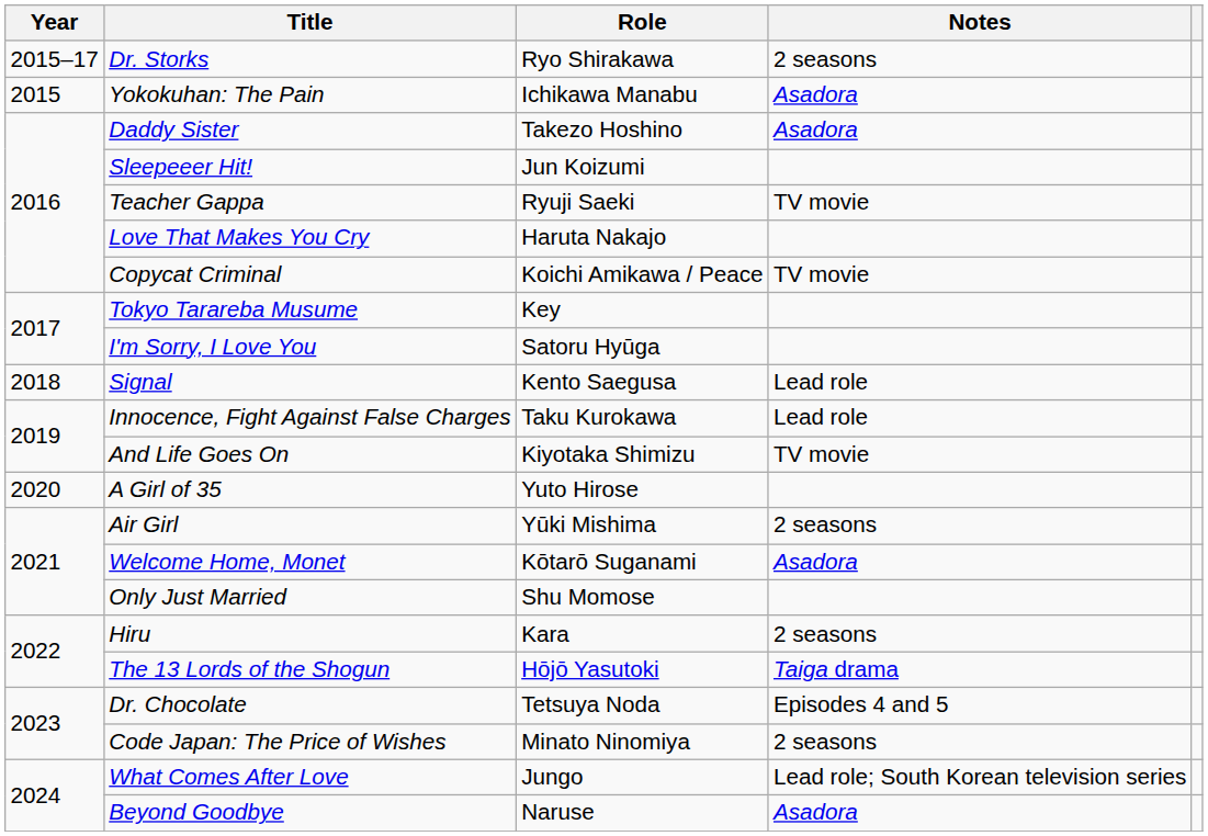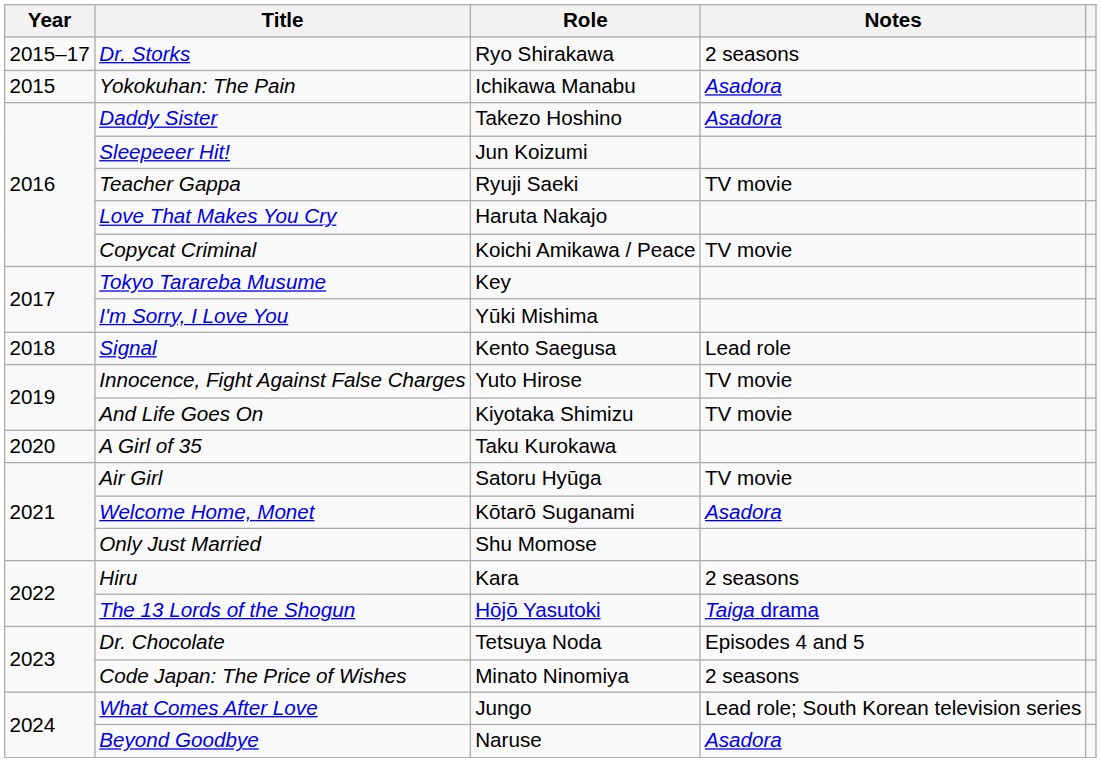 <table class="wikitable sortable">
 <tr>
 <th>Year</th>
 <th>Title</th>
 <th>Role</th>
 <th>Notes</th>
 <th class="unsortable"></th>
 </tr>
 <tr>
 <td>2015–17</td>
 <td><em><a href='#'>Dr. Storks</a></em></td>
 <td>Ryo Shirakawa</td>
 <td>2 seasons</td>
 <td></td>
 </tr>
 <tr>
 <td>2015</td>
 <td><em>Yokokuhan: The Pain</em></td>
 <td>Ichikawa Manabu</td>
 <td><em><a href='#'>Asadora</a></em></td>
 <td></td>
 </tr>
 <tr>
 <td rowspan="5">2016</td>
 <td><em><a href='#'>Daddy Sister</a></em></td>
 <td>Takezo Hoshino</td>
 <td><em><a href='#'>Asadora</a></em></td>
 <td></td>
 </tr>
 <tr>
 <td><em><a href='#'>Sleepeeer Hit!</a></em></td>
 <td>Jun Koizumi</td>
 <td></td>
 <td></td>
 </tr>
 <tr>
 <td><em>Teacher Gappa</em></td>
 <td>Ryuji Saeki</td>
 <td>TV movie</td>
 <td></td>
 </tr>
 <tr>
 <td><em><a href='#'>Love That Makes You Cry</a></em></td>
 <td>Haruta Nakajo</td>
 <td></td>
 <td></td>
 </tr>
 <tr>
 <td><em>Copycat Criminal</em></td>
 <td>Koichi Amikawa  / Peace</td>
 <td>TV movie</td>
 <td></td>
 </tr>
 <tr>
 <td rowspan="2">2017</td>
 <td><em><a href='#'>Tokyo Tarareba Musume</a></em></td>
 <td>Key</td>
 <td></td>
 <td></td>
 </tr>
 <tr>
 <td><em><a href='#'>I'm Sorry, I Love You</a></em></td>
-<td>Satoru Hyūga</td>
+<td>Yūki Mishima</td>
 <td></td>
 <td></td>
 </tr>
 <tr>
 <td>2018</td>
 <td><em><a href='#'>Signal</a></em></td>
 <td>Kento Saegusa</td>
 <td>Lead role</td>
 <td></td>
 </tr>
 <tr>
 <td rowspan=2>2019</td>
 <td><em>Innocence, Fight Against False Charges</em></td>
-<td>Taku Kurokawa</td>
-<td>Lead role</td>
+<td>Yuto Hirose</td>
+<td>TV movie</td>
 <td></td>
 </tr>
 <tr>
 <td><em>And Life Goes On</em></td>
 <td>Kiyotaka Shimizu</td>
 <td>TV movie</td>
 <td></td>
 </tr>
 <tr>
 <td>2020</td>
 <td><em>A Girl of 35</em></td>
-<td>Yuto Hirose</td>
+<td>Taku Kurokawa</td>
 <td></td>
 <td></td>
 </tr>
 <tr>
 <td rowspan=3>2021</td>
 <td><em>Air Girl</em></td>
-<td>Yūki Mishima</td>
-<td>2 seasons</td>
+<td>Satoru Hyūga</td>
+<td>TV movie</td>
 <td></td>
 </tr>
 <tr>
 <td><em><a href='#'>Welcome Home, Monet</a></em></td>
 <td>Kōtarō Suganami</td>
 <td><em><a href='#'>Asadora</a></em></td>
 <td></td>
 </tr>
 <tr>
 <td><em>Only Just Married</em></td>
 <td>Shu Momose</td>
 <td></td>
 <td></td>
 </tr>
 <tr>
 <td rowspan=2>2022</td>
 <td><em>Hiru</em></td>
 <td>Kara</td>
 <td>2 seasons</td>
 <td></td>
 </tr>
 <tr>
 <td><em><a href='#'>The 13 Lords of the Shogun</a></em></td>
 <td><a href='#'>Hōjō Yasutoki</a></td>
 <td><a href='#'><em>Taiga</em> drama</a></td>
 <td></td>
 </tr>
 <tr>
 <td rowspan="2">2023</td>
 <td><em>Dr. Chocolate</em></td>
 <td>Tetsuya Noda</td>
 <td>Episodes 4 and 5</td>
 <td></td>
 </tr>
 <tr>
 <td><em>Code Japan: The Price of Wishes</em></td>
 <td>Minato Ninomiya</td>
 <td>2 seasons</td>
 <td></td>
 </tr>
 <tr>
 <td rowspan=2>2024</td>
 <td><em><a href='#'>What Comes After Love</a></em></td>
 <td>Jungo</td>
 <td>Lead role; South Korean television series</td>
 <td></td>
 </tr>
 <tr>
 <td><em><a href='#'>Beyond Goodbye</a></em></td>
 <td>Naruse</td>
 <td><em><a href='#'>Asadora</a></em></td>
 <td></td>
 </tr>
 <tr>
 </tr>
 </table>
